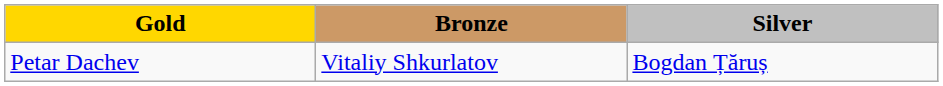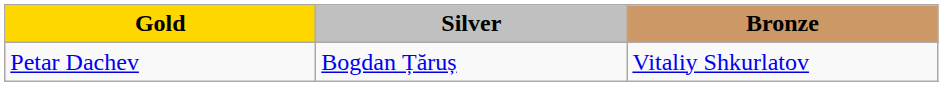 <table class="wikitable" style="text-align:left">
 <tr align="center">
 <td width=200 bgcolor=gold><strong>Gold</strong></td>
+<td width=200 bgcolor=silver><strong>Silver</strong></td>
 <td width=200 bgcolor=CC9966><strong>Bronze</strong></td>
-<td width=200 bgcolor=silver><strong>Silver</strong></td>
 </tr>
 <tr>
 <td><a href='#'>Petar Dachev</a><br><em></em></td>
+<td><a href='#'>Bogdan Țăruș</a><br><em></em></td>
 <td><a href='#'>Vitaliy Shkurlatov</a><br><em></em></td>
-<td><a href='#'>Bogdan Țăruș</a><br><em></em></td>
 </tr>
 </table>
